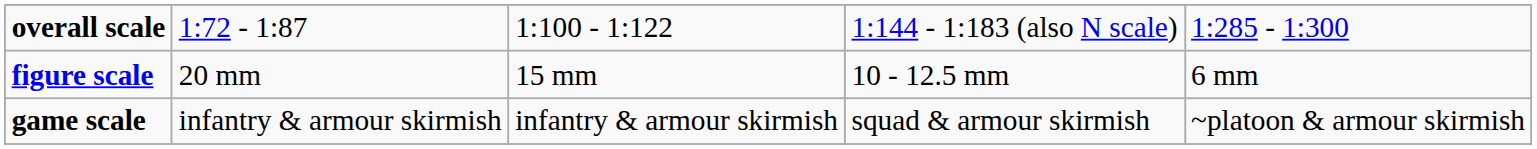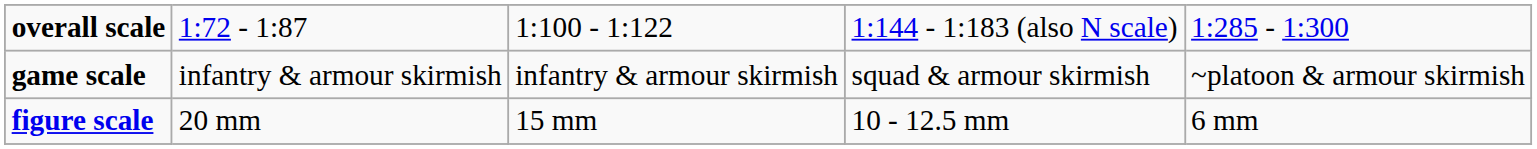 <table class="wikitable">
 <tr>
 <td><strong>overall scale</strong></td>
 <td><a href='#'>1:72</a> - 1:87</td>
 <td>1:100 - 1:122</td>
 <td><a href='#'>1:144</a> - 1:183 (also <a href='#'>N scale</a>)</td>
 <td><a href='#'>1:285</a> - <a href='#'>1:300</a></td>
 </tr>
 <tr>
+<td><strong>game scale</strong></td>
+<td>infantry & armour skirmish</td>
+<td>infantry & armour skirmish</td>
+<td>squad & armour skirmish</td>
+<td>~platoon & armour skirmish</td>
+</tr>
+<tr>
 <td><strong><a href='#'>figure scale</a></strong></td>
 <td>20 mm</td>
 <td>15 mm</td>
 <td>10 - 12.5 mm</td>
 <td>6 mm</td>
 </tr>
-<tr>
-<td><strong>game scale</strong></td>
-<td>infantry & armour skirmish</td>
-<td>infantry & armour skirmish</td>
-<td>squad & armour skirmish</td>
-<td>~platoon & armour skirmish</td>
-</tr>
 </table>
